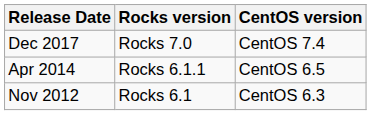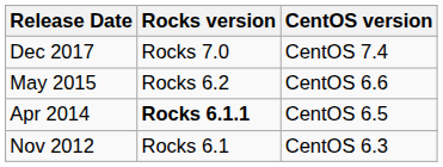 <table class="wikitable">
 <tr>
 <th>Release Date</th>
 <th>Rocks version</th>
 <th>CentOS version</th>
 </tr>
 <tr>
 <td>Dec 2017</td>
 <td>Rocks 7.0</td>
 <td>CentOS 7.4</td>
 </tr>
 <tr>
+<td>May 2015</td>
+<td>Rocks 6.2</td>
+<td>CentOS 6.6</td>
+</tr>
+<tr>
 <td>Apr 2014</td>
-<td>Rocks 6.1.1</td>
+<td><strong>Rocks 6.1.1</strong></td>
 <td>CentOS 6.5</td>
 </tr>
 <tr>
 <td>Nov 2012</td>
 <td>Rocks 6.1</td>
 <td>CentOS 6.3</td>
 </tr>
 </table>
